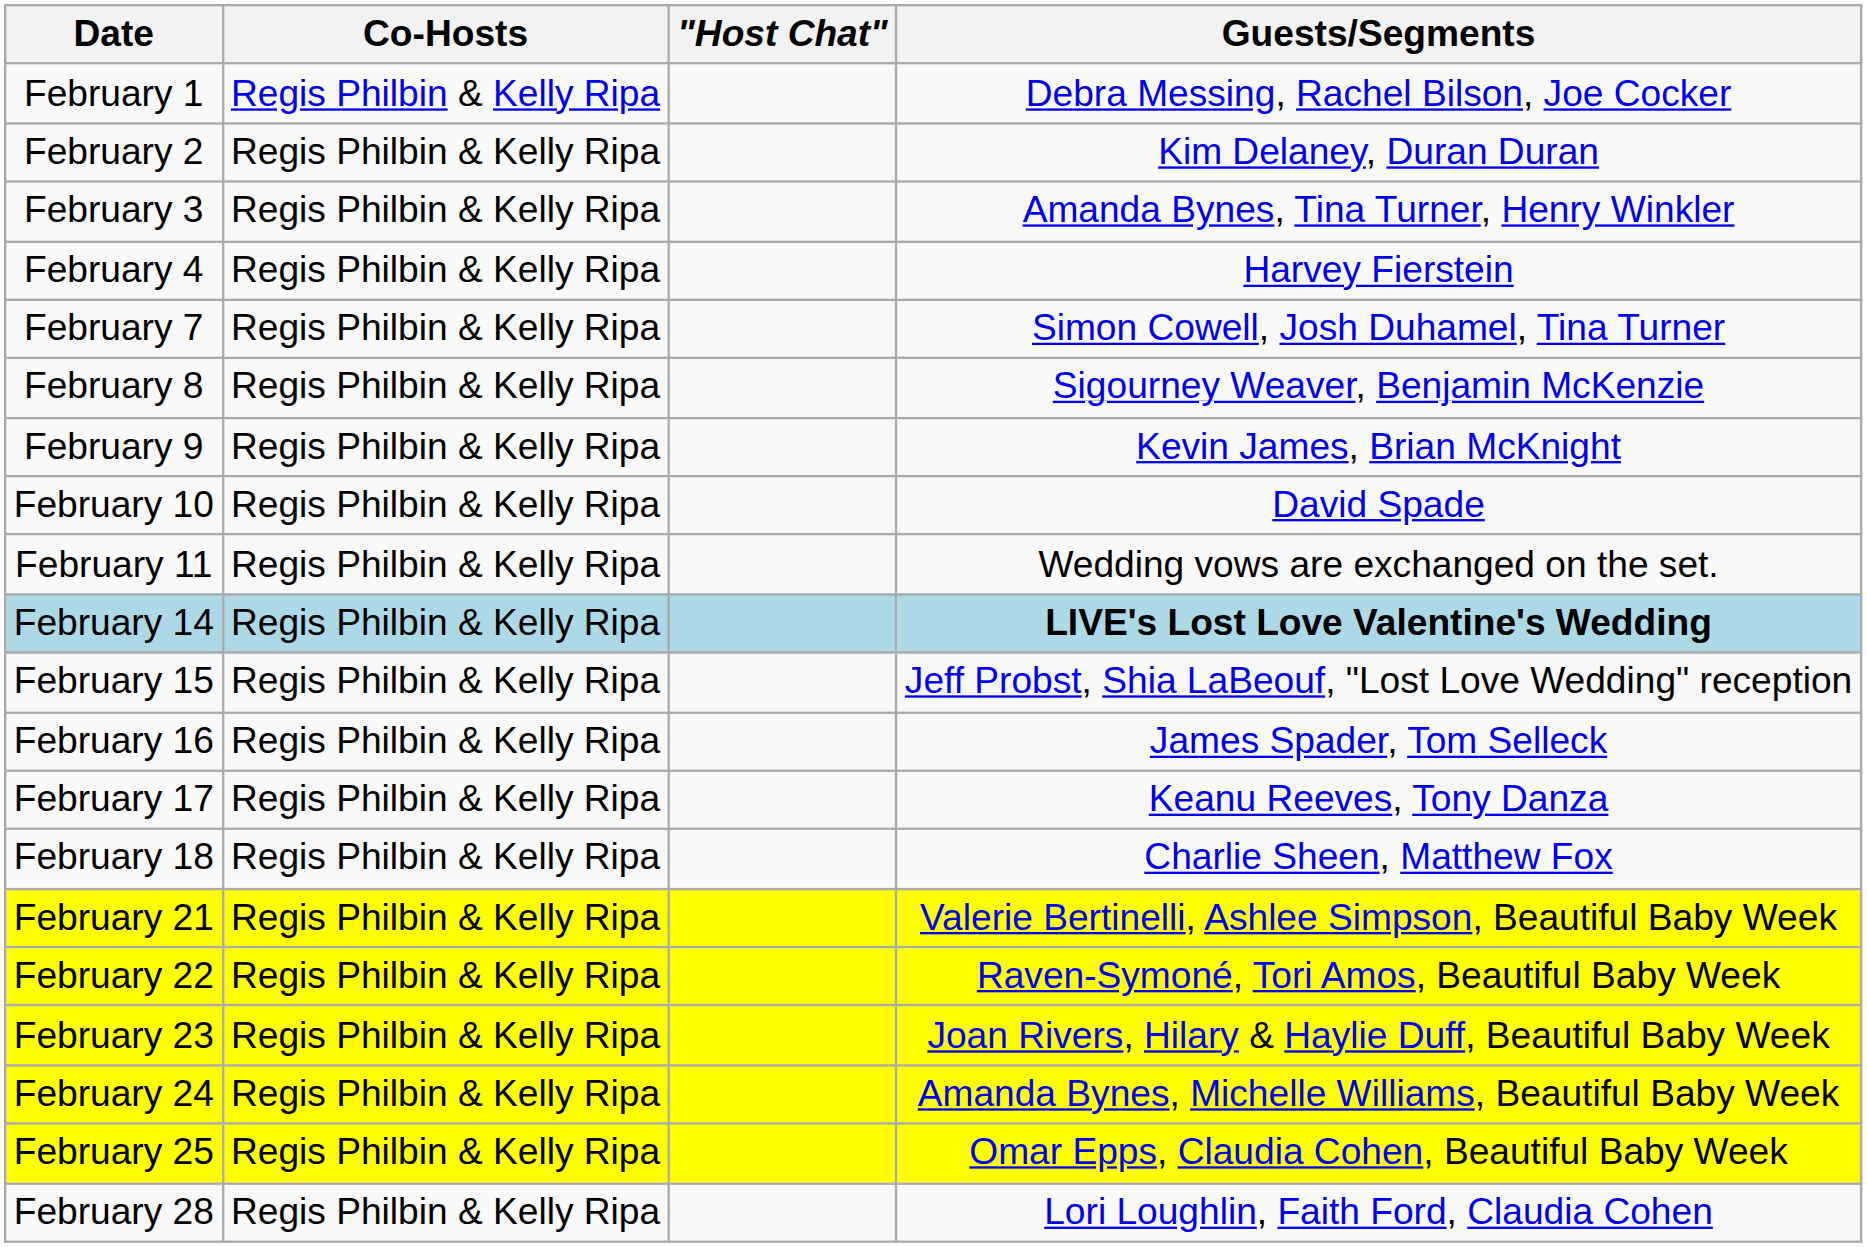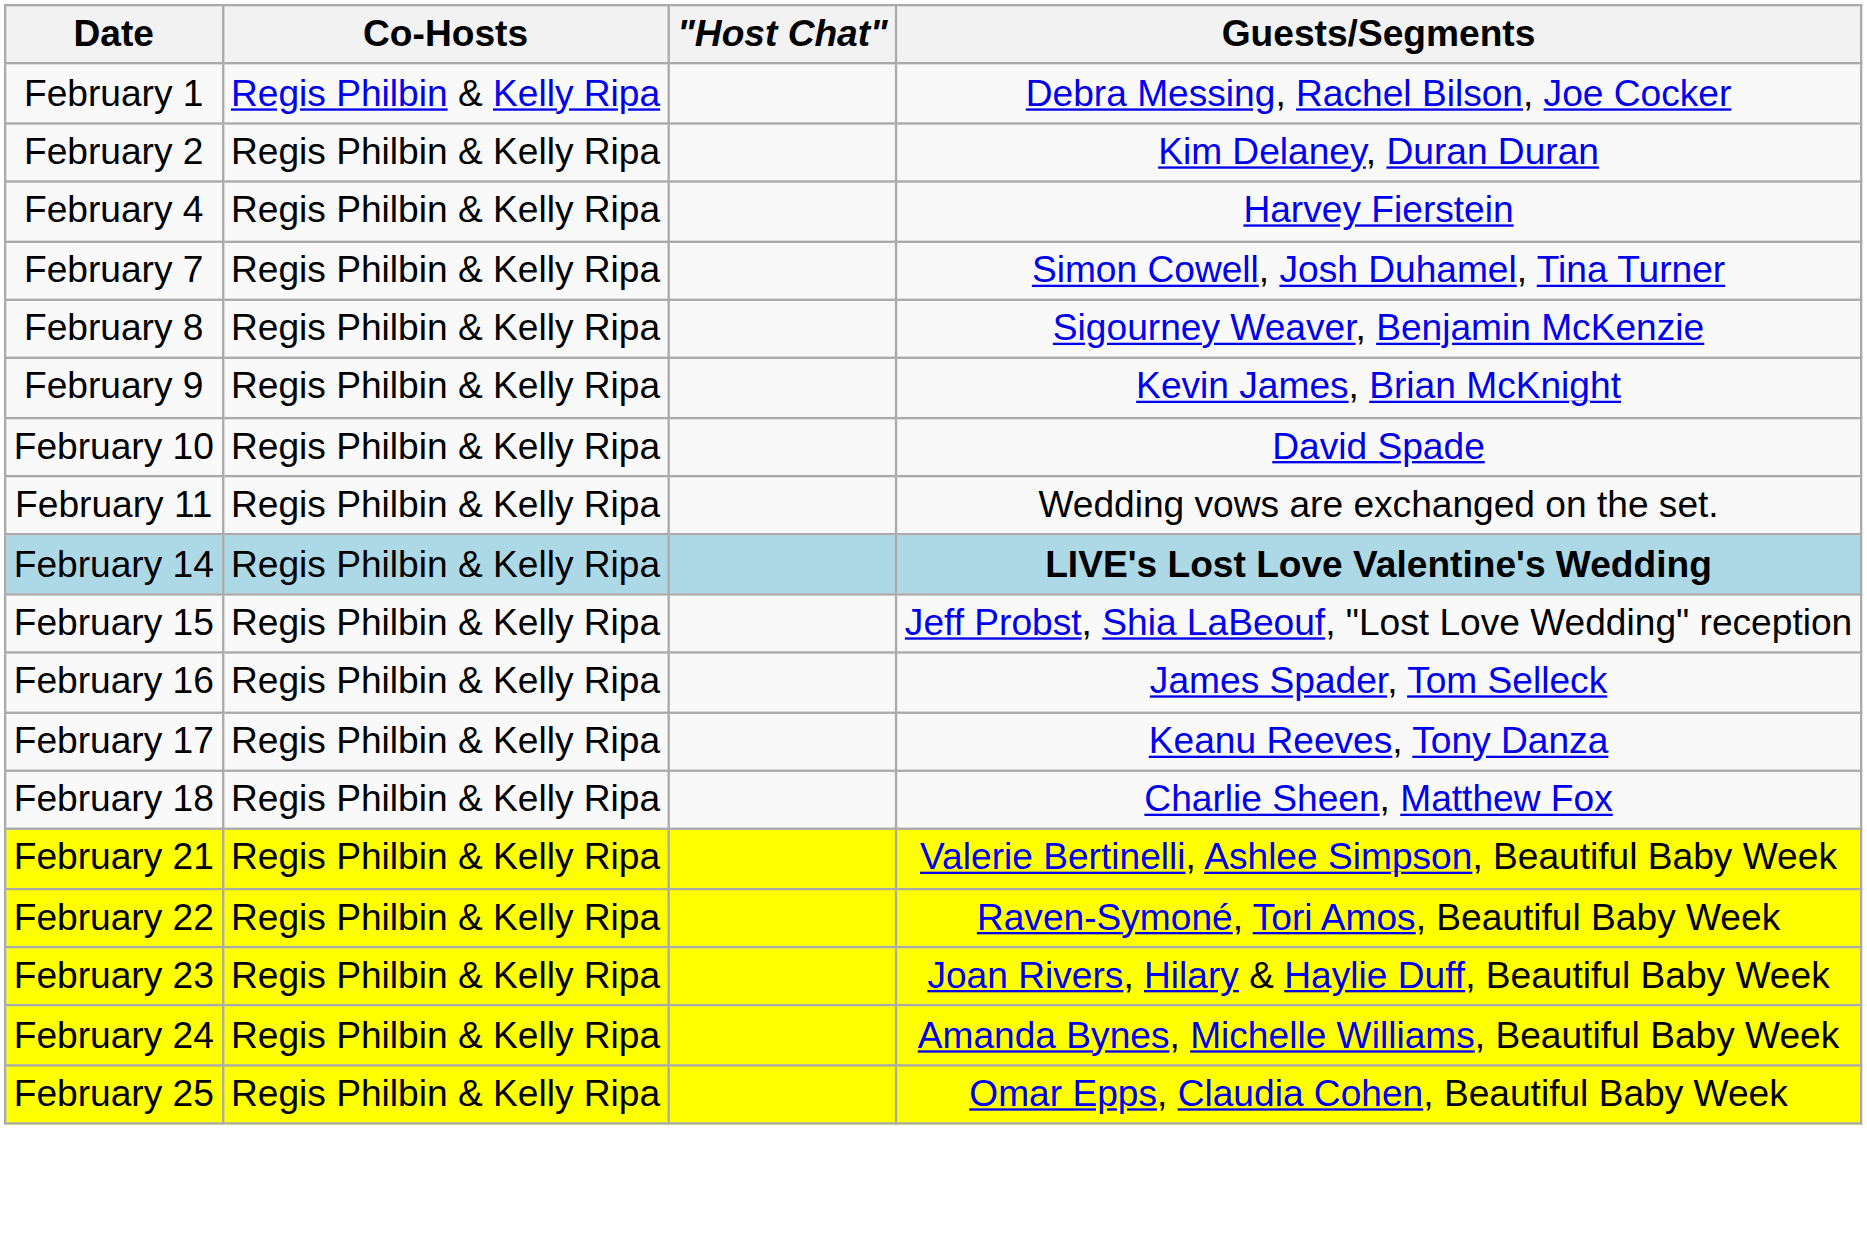 <table class="wikitable sortable" style="text-align:center;">
 <tr>
 <th>Date</th>
 <th>Co-Hosts</th>
 <th><em>"Host Chat"</em></th>
 <th>Guests/Segments</th>
 </tr>
 <tr>
 <td>February 1</td>
 <td><a href='#'>Regis Philbin</a> & <a href='#'>Kelly Ripa</a></td>
 <td></td>
 <td><a href='#'>Debra Messing</a>, <a href='#'>Rachel Bilson</a>, <a href='#'>Joe Cocker</a></td>
 </tr>
 <tr>
 <td>February 2</td>
 <td>Regis Philbin & Kelly Ripa</td>
 <td></td>
 <td><a href='#'>Kim Delaney</a>, <a href='#'>Duran Duran</a></td>
-</tr>
-<tr>
-<td>February 3</td>
-<td>Regis Philbin & Kelly Ripa</td>
-<td></td>
-<td><a href='#'>Amanda Bynes</a>, <a href='#'>Tina Turner</a>, <a href='#'>Henry Winkler</a></td>
 </tr>
 <tr>
 <td>February 4</td>
 <td>Regis Philbin & Kelly Ripa</td>
 <td></td>
 <td><a href='#'>Harvey Fierstein</a></td>
 </tr>
 <tr>
 <td>February 7</td>
 <td>Regis Philbin & Kelly Ripa</td>
 <td></td>
 <td><a href='#'>Simon Cowell</a>, <a href='#'>Josh Duhamel</a>, <a href='#'>Tina Turner</a></td>
 </tr>
 <tr>
 <td>February 8</td>
 <td>Regis Philbin & Kelly Ripa</td>
 <td></td>
 <td><a href='#'>Sigourney Weaver</a>, <a href='#'>Benjamin McKenzie</a></td>
 </tr>
 <tr>
 <td>February 9</td>
 <td>Regis Philbin & Kelly Ripa</td>
 <td></td>
 <td><a href='#'>Kevin James</a>, <a href='#'>Brian McKnight</a></td>
 </tr>
 <tr>
 <td>February 10</td>
 <td>Regis Philbin & Kelly Ripa</td>
 <td></td>
 <td><a href='#'>David Spade</a></td>
 </tr>
 <tr>
 <td>February 11</td>
 <td>Regis Philbin & Kelly Ripa</td>
 <td></td>
 <td>Wedding vows are exchanged on the set.</td>
 </tr>
 <tr style="background:lightblue;">
 <td>February 14</td>
 <td>Regis Philbin & Kelly Ripa</td>
 <td></td>
 <td><strong>LIVE's Lost Love Valentine's Wedding</strong></td>
 </tr>
 <tr>
 <td>February 15</td>
 <td>Regis Philbin & Kelly Ripa</td>
 <td></td>
 <td><a href='#'>Jeff Probst</a>, <a href='#'>Shia LaBeouf</a>, "Lost Love Wedding" reception</td>
 </tr>
 <tr>
 <td>February 16</td>
 <td>Regis Philbin & Kelly Ripa</td>
 <td></td>
 <td><a href='#'>James Spader</a>, <a href='#'>Tom Selleck</a></td>
 </tr>
 <tr>
 <td>February 17</td>
 <td>Regis Philbin & Kelly Ripa</td>
 <td></td>
 <td><a href='#'>Keanu Reeves</a>, <a href='#'>Tony Danza</a></td>
 </tr>
 <tr>
 <td>February 18</td>
 <td>Regis Philbin & Kelly Ripa</td>
 <td></td>
 <td><a href='#'>Charlie Sheen</a>, <a href='#'>Matthew Fox</a></td>
 </tr>
 <tr style="background:yellow;">
 <td>February 21</td>
 <td>Regis Philbin & Kelly Ripa</td>
 <td></td>
 <td><a href='#'>Valerie Bertinelli</a>, <a href='#'>Ashlee Simpson</a>, Beautiful Baby Week</td>
 </tr>
 <tr style="background:yellow;">
 <td>February 22</td>
 <td>Regis Philbin & Kelly Ripa</td>
 <td></td>
 <td><a href='#'>Raven-Symoné</a>, <a href='#'>Tori Amos</a>, Beautiful Baby Week</td>
 </tr>
 <tr style="background:yellow;">
 <td>February 23</td>
 <td>Regis Philbin & Kelly Ripa</td>
 <td></td>
 <td><a href='#'>Joan Rivers</a>, <a href='#'>Hilary</a> & <a href='#'>Haylie Duff</a>, Beautiful Baby Week</td>
 </tr>
 <tr style="background:yellow;">
 <td>February 24</td>
 <td>Regis Philbin & Kelly Ripa</td>
 <td></td>
 <td><a href='#'>Amanda Bynes</a>, <a href='#'>Michelle Williams</a>, Beautiful Baby Week</td>
 </tr>
 <tr style="background:yellow;">
 <td>February 25</td>
 <td>Regis Philbin & Kelly Ripa</td>
 <td></td>
 <td><a href='#'>Omar Epps</a>, <a href='#'>Claudia Cohen</a>, Beautiful Baby Week</td>
 </tr>
-<tr>
-<td>February 28</td>
-<td>Regis Philbin & Kelly Ripa</td>
-<td></td>
-<td><a href='#'>Lori Loughlin</a>, <a href='#'>Faith Ford</a>, <a href='#'>Claudia Cohen</a></td>
-</tr>
 </table>
